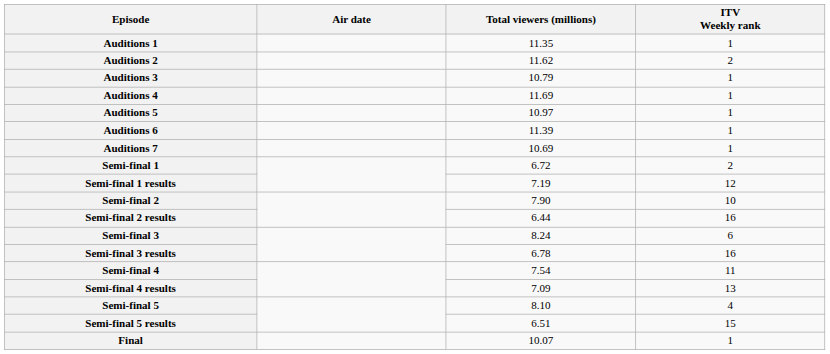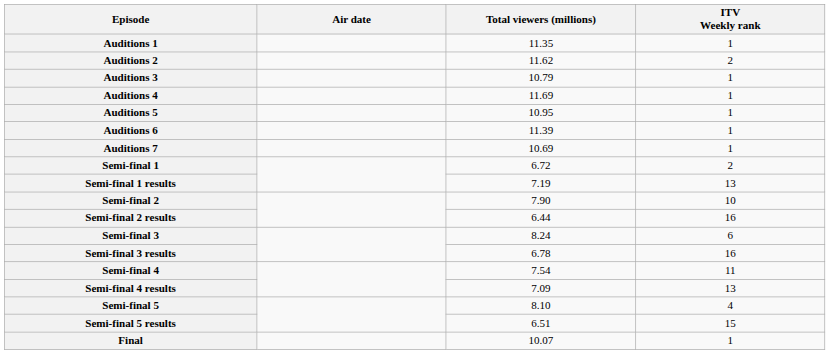 <table class="wikitable sortable" style="text-align:center; width:60%;">
 <tr>
 <th scope="col" style="width:16%">Episode</th>
 <th scope="col" style="width:12%">Air date</th>
 <th scope="col" style="width:12%">Total viewers (millions) </th>
 <th scope="col" style="width:12%">ITV<br>Weekly rank </th>
 </tr>
 <tr>
 <th scope="row">Auditions 1</th>
 <td></td>
 <td>11.35</td>
 <td>1</td>
 </tr>
 <tr>
 <th scope="row">Auditions 2</th>
 <td></td>
 <td>11.62</td>
 <td>2</td>
 </tr>
 <tr>
 <th scope="row">Auditions 3</th>
 <td></td>
 <td>10.79</td>
 <td>1</td>
 </tr>
 <tr>
 <th scope="row">Auditions 4</th>
 <td></td>
 <td>11.69</td>
 <td>1</td>
 </tr>
 <tr>
 <th scope="row">Auditions 5</th>
 <td></td>
-<td>10.97</td>
+<td>10.95</td>
 <td>1</td>
 </tr>
 <tr>
 <th scope="row">Auditions 6</th>
 <td></td>
 <td>11.39</td>
 <td>1</td>
 </tr>
 <tr>
 <th scope="row">Auditions 7</th>
 <td></td>
 <td>10.69</td>
 <td>1</td>
 </tr>
 <tr>
 <th scope="row">Semi-final 1</th>
 <td rowspan="2"></td>
 <td>6.72</td>
 <td>2</td>
 </tr>
 <tr>
 <th scope="row">Semi-final 1 results</th>
 <td>7.19</td>
-<td>12</td>
+<td>13</td>
 </tr>
 <tr>
 <th scope="row">Semi-final 2</th>
 <td rowspan="2"></td>
 <td>7.90</td>
 <td>10</td>
 </tr>
 <tr>
 <th scope="row">Semi-final 2 results</th>
 <td>6.44</td>
 <td>16</td>
 </tr>
 <tr>
 <th scope="row">Semi-final 3</th>
 <td rowspan="2"></td>
 <td>8.24</td>
 <td>6</td>
 </tr>
 <tr>
 <th scope="row">Semi-final 3 results</th>
 <td>6.78</td>
 <td>16</td>
 </tr>
 <tr>
 <th scope="row">Semi-final 4</th>
 <td rowspan="2"></td>
 <td>7.54</td>
 <td>11</td>
 </tr>
 <tr>
 <th scope="row">Semi-final 4 results</th>
 <td>7.09</td>
 <td>13</td>
 </tr>
 <tr>
 <th scope="row">Semi-final 5</th>
 <td rowspan="2"></td>
 <td>8.10</td>
 <td>4</td>
 </tr>
 <tr>
 <th scope="row">Semi-final 5 results</th>
 <td>6.51</td>
 <td>15</td>
 </tr>
 <tr>
 <th scope="row">Final</th>
 <td></td>
 <td>10.07</td>
 <td>1</td>
 </tr>
 </table>
